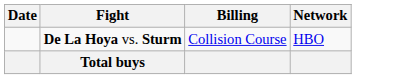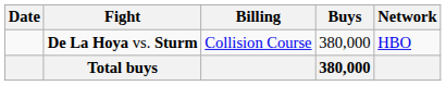 <table class="wikitable">
 <tr>
 <th>Date</th>
 <th>Fight</th>
 <th>Billing</th>
+<th>Buys</th>
 <th>Network</th>
 </tr>
 <tr>
 <td></td>
 <td><strong>De La Hoya</strong> vs. <strong>Sturm</strong></td>
 <td><a href='#'>Collision Course</a></td>
+<td>380,000</td>
 <td><a href='#'>HBO</a></td>
 </tr>
 <tr>
 <th></th>
 <th>Total buys</th>
 <th></th>
+<th>380,000</th>
 <th></th>
 </tr>
 </table>
